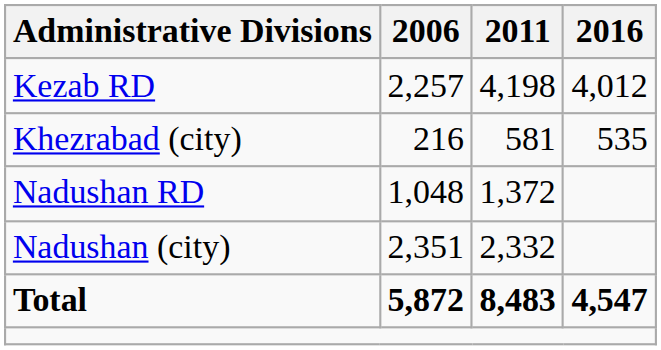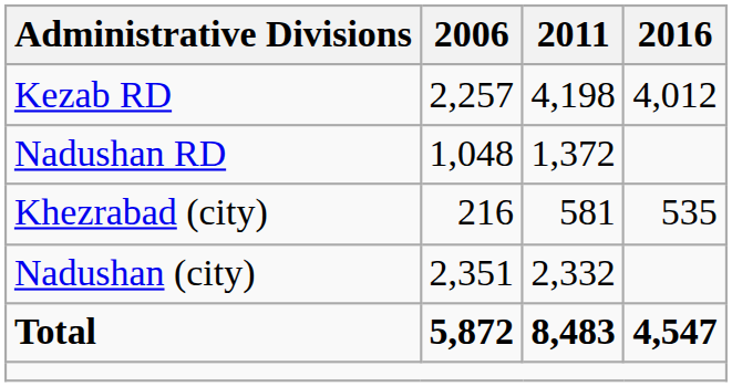 <table class="wikitable">
 <tr>
 <th>Administrative Divisions</th>
 <th>2006</th>
 <th>2011</th>
 <th>2016</th>
 </tr>
 <tr>
 <td><a href='#'>Kezab RD</a></td>
 <td style="text-align: right;">2,257</td>
 <td style="text-align: right;">4,198</td>
 <td style="text-align: right;">4,012</td>
 </tr>
 <tr>
+<td><a href='#'>Nadushan RD</a></td>
+<td style="text-align: right;">1,048</td>
+<td style="text-align: right;">1,372</td>
+<td style="text-align: right;"></td>
+</tr>
+<tr>
 <td><a href='#'>Khezrabad</a> (city)</td>
 <td style="text-align: right;">216</td>
 <td style="text-align: right;">581</td>
 <td style="text-align: right;">535</td>
-</tr>
-<tr>
-<td><a href='#'>Nadushan RD</a></td>
-<td style="text-align: right;">1,048</td>
-<td style="text-align: right;">1,372</td>
-<td style="text-align: right;"></td>
 </tr>
 <tr>
 <td><a href='#'>Nadushan</a> (city)</td>
 <td style="text-align: right;">2,351</td>
 <td style="text-align: right;">2,332</td>
 <td style="text-align: right;"></td>
 </tr>
 <tr>
 <td><strong>Total</strong></td>
 <td style="text-align: right;"><strong>5,872</strong></td>
 <td style="text-align: right;"><strong>8,483</strong></td>
 <td style="text-align: right;"><strong>4,547</strong></td>
 </tr>
 <tr>
 <td colspan=4></td>
 </tr>
 </table>
